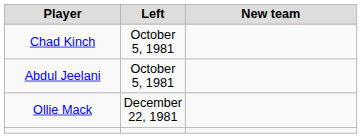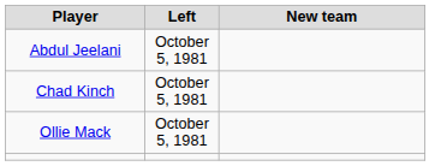 <table class="wikitable" style="text-align: center">
 <tr align="center"  bgcolor="#dddddd">
 <td style="width:140px"><strong>Player</strong></td>
 <td style="width:70px"><strong>Left</strong></td>
 <td style="width:210px"><strong>New team</strong></td>
-</tr>
-<tr>
-<td><a href='#'>Chad Kinch</a></td>
-<td>October 5, 1981</td>
-<td></td>
 </tr>
 <tr style="height:40px">
 <td><a href='#'>Abdul Jeelani</a></td>
 <td>October 5, 1981</td>
 <td></td>
 </tr>
 <tr>
+<td><a href='#'>Chad Kinch</a></td>
+<td>October 5, 1981</td>
+<td></td>
+</tr>
+<tr>
 <td><a href='#'>Ollie Mack</a></td>
-<td>December 22, 1981</td>
+<td>October 5, 1981</td>
 </tr>
 <tr>
 <td></td>
 <td style="font-size: 80%"></td>
 <td></td>
 </tr>
 </table>
